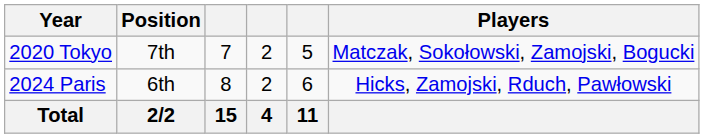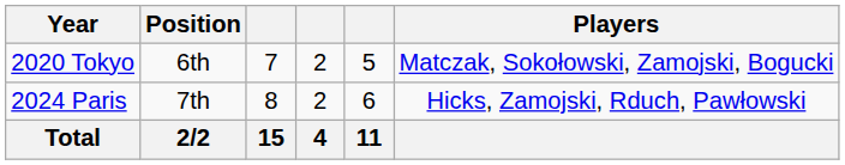 <table class="wikitable" style="text-align: center;">
 <tr>
 <th>Year</th>
 <th>Position</th>
 <th width=25px></th>
 <th width=25px></th>
 <th width=25px></th>
 <th>Players</th>
 </tr>
 <tr>
 <td style="text-align: left;"> <a href='#'>2020 Tokyo</a></td>
-<td>7th</td>
+<td>6th</td>
 <td>7</td>
 <td>2</td>
 <td>5</td>
 <td><a href='#'>Matczak</a>, <a href='#'>Sokołowski</a>, <a href='#'>Zamojski</a>, <a href='#'>Bogucki</a></td>
 </tr>
 <tr>
 <td style="text-align: left;"> <a href='#'>2024 Paris</a></td>
-<td>6th</td>
+<td>7th</td>
 <td>8</td>
 <td>2</td>
 <td>6</td>
 <td><a href='#'>Hicks</a>, <a href='#'>Zamojski</a>, <a href='#'>Rduch</a>, <a href='#'>Pawłowski</a></td>
 </tr>
 <tr>
 <th>Total</th>
 <th>2/2</th>
 <th>15</th>
 <th>4</th>
 <th>11</th>
 <th></th>
 </tr>
 </table>
